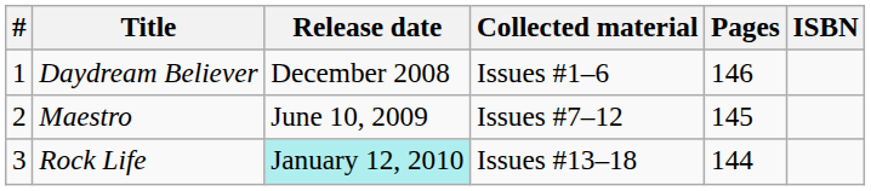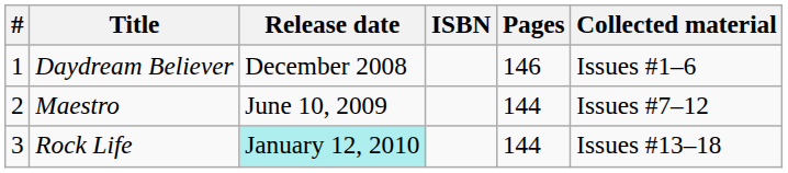 <table class="wikitable">
 <tr>
 <th>#</th>
 <th>Title</th>
 <th>Release date</th>
+<th>ISBN</th>
+<th>Pages</th>
 <th>Collected material</th>
-<th>Pages</th>
-<th>ISBN</th>
 </tr>
 <tr>
 <td>1</td>
 <td><em>Daydream Believer</em></td>
 <td>December 2008</td>
+<td></td>
+<td>146</td>
 <td>Issues #1–6</td>
-<td>146</td>
-<td></td>
 </tr>
 <tr>
 <td>2</td>
 <td><em>Maestro</em></td>
 <td>June 10, 2009</td>
+<td></td>
+<td>144</td>
 <td>Issues #7–12</td>
-<td>145</td>
-<td></td>
 </tr>
 <tr>
 <td>3</td>
 <td><em>Rock Life</em></td>
 <td style="background: paleturquoise;">January 12, 2010</td>
+<td></td>
+<td>144</td>
 <td>Issues #13–18</td>
-<td>144</td>
-<td></td>
 </tr>
 </table>
